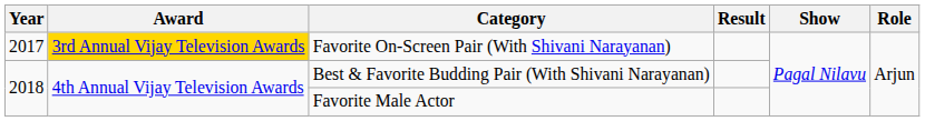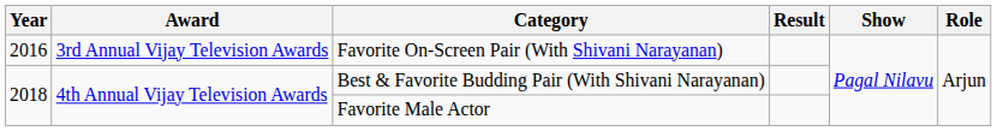 <table class="wikitable sortable">
 <tr>
 <th>Year</th>
 <th>Award</th>
 <th>Category</th>
 <th>Result</th>
 <th>Show</th>
 <th>Role</th>
 </tr>
 <tr>
-<td>2017</td>
-<td style="background: gold;"><a href='#'>3rd Annual Vijay Television Awards</a></td>
+<td>2016</td>
+<td><a href='#'>3rd Annual Vijay Television Awards</a></td>
 <td>Favorite On-Screen Pair (With <a href='#'>Shivani Narayanan</a>)</td>
 <td></td>
 <td rowspan="3"><em><a href='#'>Pagal Nilavu</a></em></td>
 <td rowspan="3">Arjun</td>
 </tr>
 <tr>
 <td rowspan="2">2018</td>
 <td rowspan="2"><a href='#'>4th Annual Vijay Television Awards</a></td>
 <td>Best & Favorite Budding Pair (With Shivani Narayanan)</td>
 <td></td>
 </tr>
 <tr>
 <td>Favorite Male Actor</td>
 <td></td>
 </tr>
 </table>
